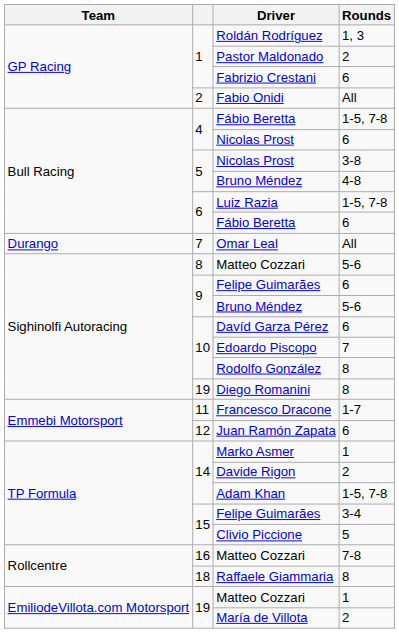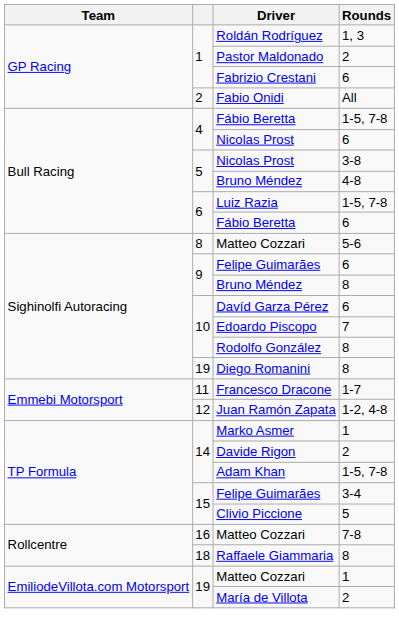 <table class="wikitable" style="font-size: 85%">
 <tr>
 <th>Team</th>
 <th></th>
 <th>Driver</th>
 <th>Rounds</th>
 </tr>
 <tr>
 <td rowspan=4> <a href='#'>GP Racing</a></td>
 <td rowspan=3>1</td>
 <td> <a href='#'>Roldán Rodríguez</a></td>
 <td>1, 3</td>
 </tr>
 <tr>
 <td> <a href='#'>Pastor Maldonado</a></td>
 <td>2</td>
 </tr>
 <tr>
 <td> <a href='#'>Fabrizio Crestani</a></td>
 <td>6</td>
 </tr>
 <tr>
 <td>2</td>
 <td> <a href='#'>Fabio Onidi</a></td>
 <td>All</td>
 </tr>
 <tr>
 <td rowspan=6> Bull Racing</td>
 <td rowspan=2>4</td>
 <td> <a href='#'>Fábio Beretta</a></td>
 <td>1-5, 7-8</td>
 </tr>
 <tr>
 <td> <a href='#'>Nicolas Prost</a></td>
 <td>6</td>
 </tr>
 <tr>
 <td rowspan=2>5</td>
 <td> <a href='#'>Nicolas Prost</a></td>
 <td>3-8</td>
 </tr>
 <tr>
 <td> <a href='#'>Bruno Méndez</a></td>
 <td>4-8</td>
 </tr>
 <tr>
 <td rowspan=2>6</td>
 <td> <a href='#'>Luiz Razia</a></td>
 <td>1-5, 7-8</td>
 </tr>
 <tr>
 <td> <a href='#'>Fábio Beretta</a></td>
 <td>6</td>
 </tr>
 <tr>
-<td> <a href='#'>Durango</a></td>
-<td>7</td>
-<td> <a href='#'>Omar Leal</a></td>
-<td>All</td>
-</tr>
-<tr>
 <td rowspan=7> Sighinolfi Autoracing</td>
 <td>8</td>
 <td> Matteo Cozzari</td>
 <td>5-6</td>
 </tr>
 <tr>
 <td rowspan=2>9</td>
 <td> <a href='#'>Felipe Guimarães</a></td>
 <td>6</td>
 </tr>
 <tr>
 <td> <a href='#'>Bruno Méndez</a></td>
-<td>5-6</td>
+<td>8</td>
 </tr>
 <tr>
 <td rowspan=3>10</td>
 <td> <a href='#'>Davíd Garza Pérez</a></td>
 <td>6</td>
 </tr>
 <tr>
 <td> <a href='#'>Edoardo Piscopo</a></td>
 <td>7</td>
 </tr>
 <tr>
 <td> <a href='#'>Rodolfo González</a></td>
 <td>8</td>
 </tr>
 <tr>
 <td>19</td>
 <td> <a href='#'>Diego Romanini</a></td>
 <td>8</td>
 </tr>
 <tr>
 <td rowspan=2> <a href='#'>Emmebi Motorsport</a></td>
 <td>11</td>
 <td> <a href='#'>Francesco Dracone</a></td>
 <td>1-7</td>
 </tr>
 <tr>
 <td>12</td>
 <td nowrap> <a href='#'>Juan Ramón Zapata</a></td>
-<td>6</td>
+<td>1-2, 4-8</td>
 </tr>
 <tr>
 <td rowspan=5> <a href='#'>TP Formula</a></td>
 <td rowspan=3>14</td>
 <td> <a href='#'>Marko Asmer</a></td>
 <td>1</td>
 </tr>
 <tr>
 <td> <a href='#'>Davide Rigon</a></td>
 <td>2</td>
 </tr>
 <tr>
 <td> <a href='#'>Adam Khan</a></td>
 <td>1-5, 7-8</td>
 </tr>
 <tr>
 <td rowspan=2>15</td>
 <td> <a href='#'>Felipe Guimarães</a></td>
 <td>3-4</td>
 </tr>
 <tr>
 <td> <a href='#'>Clivio Piccione</a></td>
 <td>5</td>
 </tr>
 <tr>
 <td rowspan=2> Rollcentre</td>
 <td>16</td>
 <td> Matteo Cozzari</td>
 <td>7-8</td>
 </tr>
 <tr>
 <td>18</td>
 <td> <a href='#'>Raffaele Giammaria</a></td>
 <td>8</td>
 </tr>
 <tr>
 <td rowspan=2 nowrap> <a href='#'>EmiliodeVillota.com Motorsport</a></td>
 <td rowspan=2>19</td>
 <td> Matteo Cozzari</td>
 <td>1</td>
 </tr>
 <tr>
 <td> <a href='#'>María de Villota</a></td>
 <td>2</td>
 </tr>
 </table>
